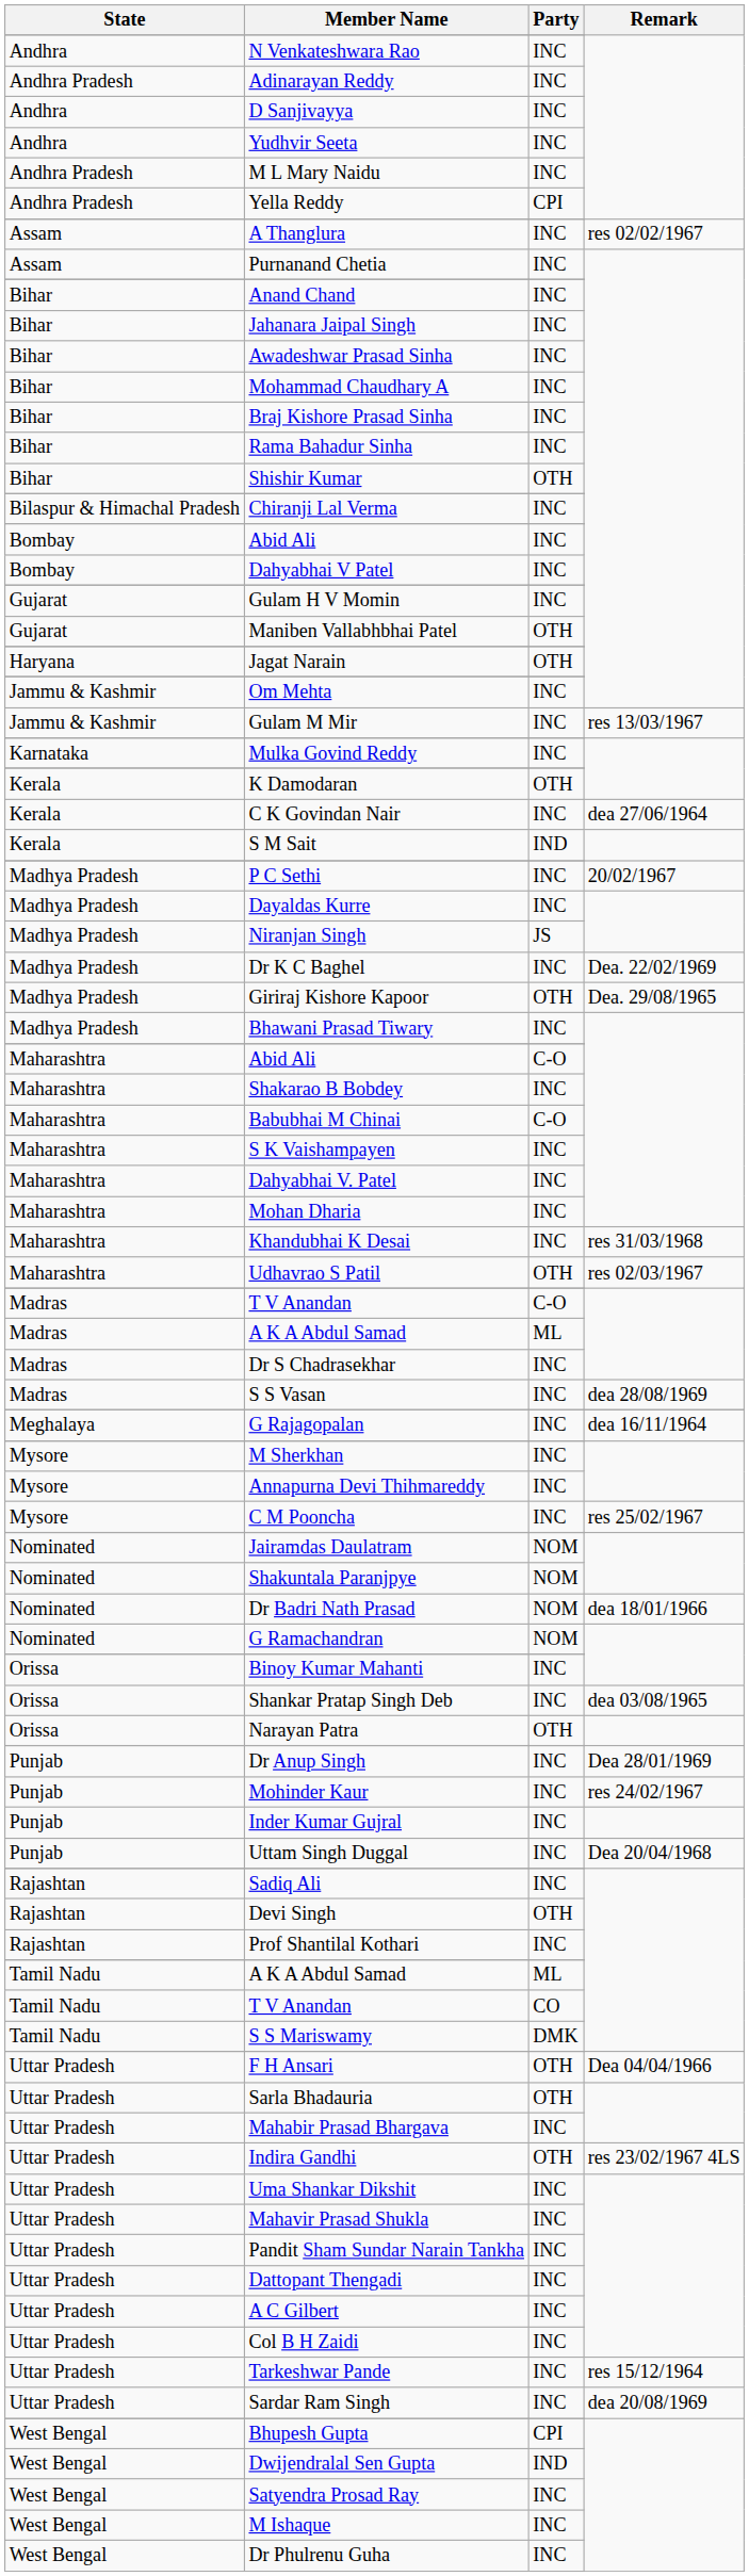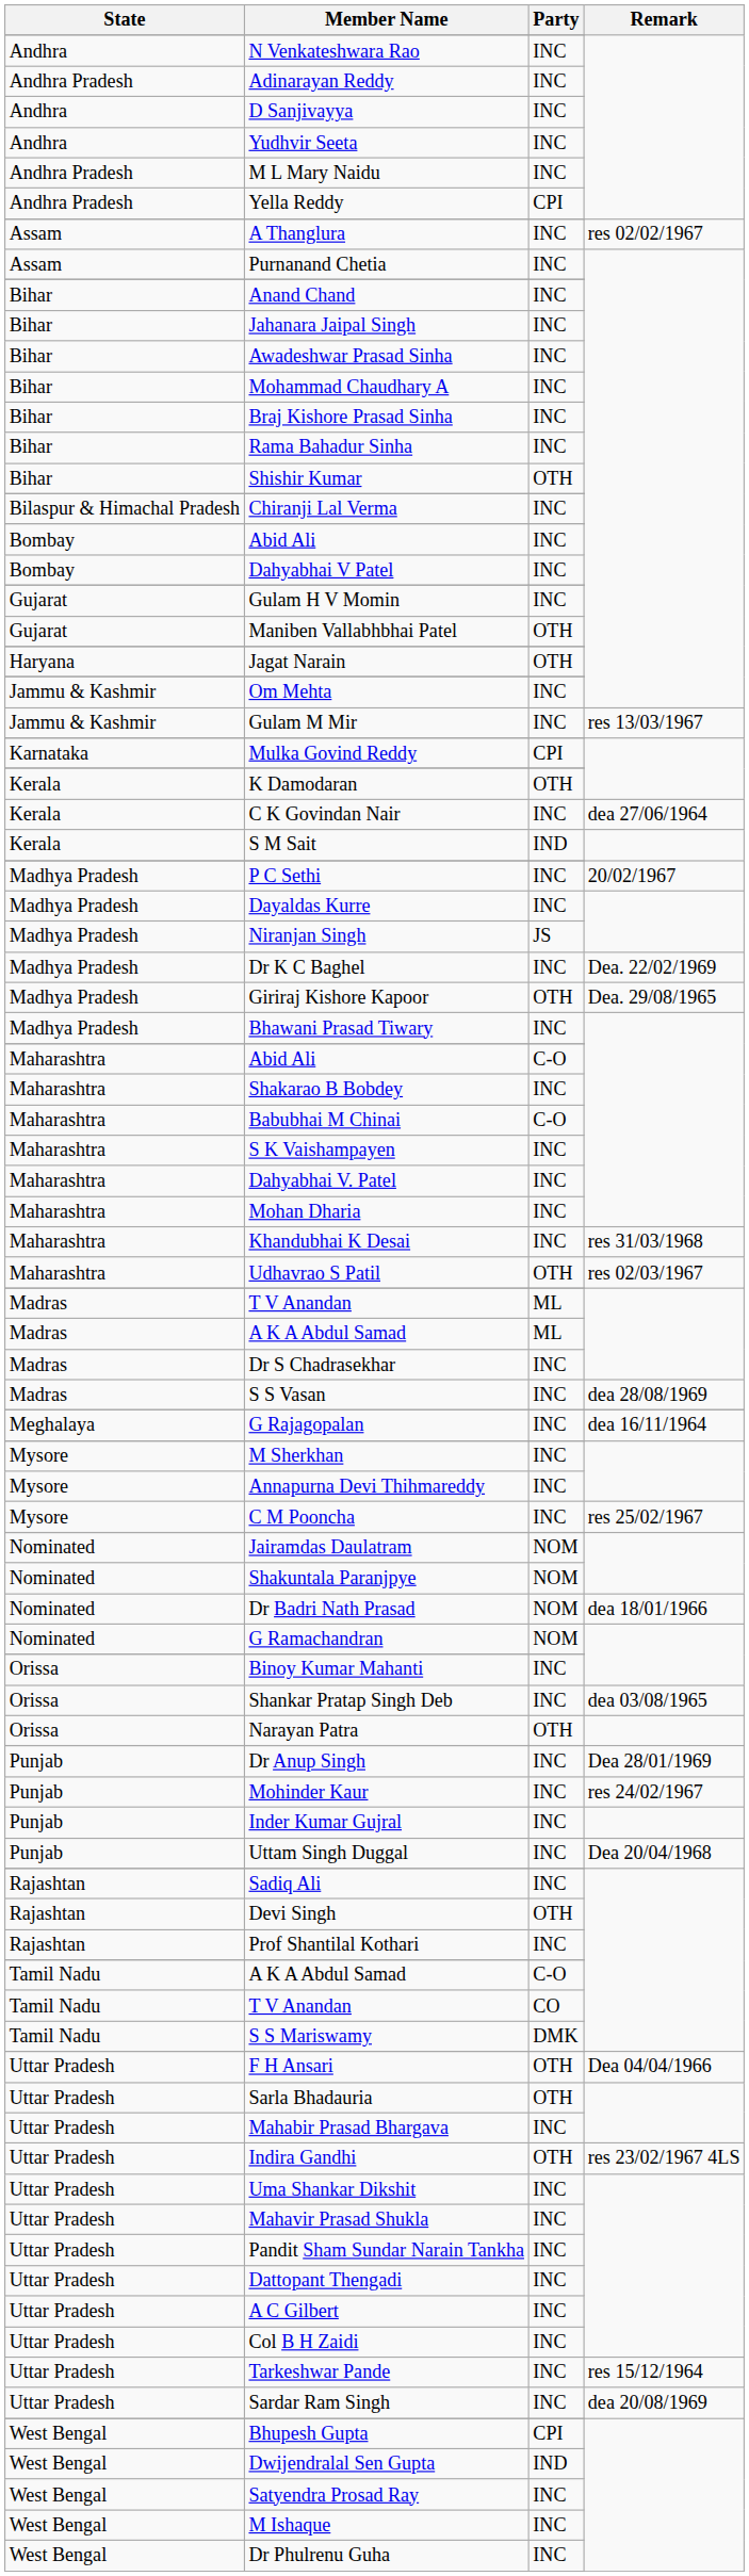 <table class="wikitable sortable">
 <tr>
 <th>State</th>
 <th>Member Name</th>
 <th>Party</th>
 <th>Remark</th>
 </tr>
 <tr>
 </tr>
 <tr>
 <td>Andhra</td>
 <td><a href='#'>N Venkateshwara Rao</a></td>
 <td>INC</td>
 </tr>
 <tr>
 <td>Andhra Pradesh</td>
 <td><a href='#'>Adinarayan Reddy</a></td>
 <td>INC</td>
 </tr>
 <tr>
 <td>Andhra</td>
 <td><a href='#'>D Sanjivayya</a></td>
 <td>INC</td>
 </tr>
 <tr>
 <td>Andhra</td>
 <td><a href='#'>Yudhvir Seeta</a></td>
 <td>INC</td>
 </tr>
 <tr>
 <td>Andhra Pradesh</td>
 <td>M L Mary Naidu</td>
 <td>INC</td>
 </tr>
 <tr>
 <td>Andhra Pradesh</td>
 <td>Yella Reddy</td>
 <td>CPI</td>
 </tr>
 <tr>
 </tr>
 <tr>
 <td>Assam</td>
 <td><a href='#'>A Thanglura</a></td>
 <td>INC</td>
 <td>res  02/02/1967</td>
 </tr>
 <tr>
 <td>Assam</td>
 <td>Purnanand Chetia</td>
 <td>INC</td>
 </tr>
 <tr>
 </tr>
 <tr>
 <td>Bihar</td>
 <td><a href='#'>Anand Chand</a></td>
 <td>INC</td>
 </tr>
 <tr>
 <td>Bihar</td>
 <td><a href='#'>Jahanara Jaipal Singh</a></td>
 <td>INC</td>
 </tr>
 <tr>
 <td>Bihar</td>
 <td><a href='#'>Awadeshwar Prasad Sinha</a></td>
 <td>INC</td>
 </tr>
 <tr>
 <td>Bihar</td>
 <td><a href='#'>Mohammad Chaudhary A</a></td>
 <td>INC</td>
 </tr>
 <tr>
 <td>Bihar</td>
 <td><a href='#'>Braj Kishore Prasad Sinha</a></td>
 <td>INC</td>
 </tr>
 <tr>
 <td>Bihar</td>
 <td><a href='#'>Rama Bahadur Sinha</a></td>
 <td>INC</td>
 </tr>
 <tr>
 <td>Bihar</td>
 <td><a href='#'>Shishir Kumar</a></td>
 <td>OTH</td>
 </tr>
 <tr>
 </tr>
 <tr>
 <td>Bilaspur & Himachal Pradesh</td>
 <td><a href='#'>Chiranji Lal Verma</a></td>
 <td>INC</td>
 </tr>
 <tr>
 </tr>
 <tr>
 <td>Bombay</td>
 <td><a href='#'>Abid Ali</a></td>
 <td>INC</td>
 </tr>
 <tr>
 <td>Bombay</td>
 <td><a href='#'>Dahyabhai V Patel</a></td>
 <td>INC</td>
 </tr>
 <tr>
 </tr>
 <tr>
 <td>Gujarat</td>
 <td>Gulam H V Momin</td>
 <td>INC</td>
 </tr>
 <tr>
 <td>Gujarat</td>
 <td>Maniben Vallabhbhai Patel</td>
 <td>OTH</td>
 </tr>
 <tr>
 </tr>
 <tr>
 <td>Haryana</td>
 <td>Jagat Narain</td>
 <td>OTH</td>
 </tr>
 <tr>
 </tr>
 <tr>
 <td>Jammu & Kashmir</td>
 <td><a href='#'>Om Mehta</a></td>
 <td>INC</td>
 </tr>
 <tr>
 <td>Jammu & Kashmir</td>
 <td>Gulam M Mir</td>
 <td>INC</td>
 <td>res 13/03/1967</td>
 </tr>
 <tr>
 </tr>
 <tr>
 <td>Karnataka</td>
 <td><a href='#'>Mulka Govind Reddy</a></td>
-<td>INC</td>
+<td>CPI</td>
 </tr>
 <tr>
 </tr>
 <tr>
 <td>Kerala</td>
 <td>K Damodaran</td>
 <td>OTH</td>
 </tr>
 <tr>
 <td>Kerala</td>
 <td>C K Govindan Nair</td>
 <td>INC</td>
 <td>dea 27/06/1964</td>
 </tr>
 <tr>
 <td>Kerala</td>
 <td>S M Sait</td>
 <td>IND</td>
 </tr>
 <tr>
 </tr>
 <tr>
 <td>Madhya Pradesh</td>
 <td><a href='#'>P C Sethi</a></td>
 <td>INC</td>
 <td>20/02/1967</td>
 </tr>
 <tr>
 <td>Madhya Pradesh</td>
 <td><a href='#'>Dayaldas Kurre</a></td>
 <td>INC</td>
 </tr>
 <tr>
 <td>Madhya Pradesh</td>
 <td><a href='#'>Niranjan Singh</a></td>
 <td>JS</td>
 </tr>
 <tr>
 <td>Madhya Pradesh</td>
 <td>Dr K C Baghel</td>
 <td>INC</td>
 <td>Dea. 22/02/1969</td>
 </tr>
 <tr>
 <td>Madhya Pradesh</td>
 <td>Giriraj Kishore Kapoor</td>
 <td>OTH</td>
 <td>Dea. 29/08/1965</td>
 </tr>
 <tr>
 <td>Madhya Pradesh</td>
 <td><a href='#'>Bhawani Prasad Tiwary</a></td>
 <td>INC</td>
 </tr>
 <tr>
 </tr>
 <tr>
 <td>Maharashtra</td>
 <td><a href='#'>Abid Ali</a></td>
 <td>C-O</td>
 </tr>
 <tr>
 <td>Maharashtra</td>
 <td><a href='#'>Shakarao B Bobdey</a></td>
 <td>INC</td>
 </tr>
 <tr>
 <td>Maharashtra</td>
 <td><a href='#'>Babubhai M Chinai</a></td>
 <td>C-O</td>
 </tr>
 <tr>
 <td>Maharashtra</td>
 <td><a href='#'>S K Vaishampayen</a></td>
 <td>INC</td>
 </tr>
 <tr>
 <td>Maharashtra</td>
 <td><a href='#'>Dahyabhai V. Patel</a></td>
 <td>INC</td>
 </tr>
 <tr>
 <td>Maharashtra</td>
 <td><a href='#'>Mohan Dharia</a></td>
 <td>INC</td>
 </tr>
 <tr>
 <td>Maharashtra</td>
 <td><a href='#'>Khandubhai K Desai</a></td>
 <td>INC</td>
 <td>res 31/03/1968</td>
 </tr>
 <tr>
 <td>Maharashtra</td>
 <td><a href='#'>Udhavrao S Patil</a></td>
 <td>OTH</td>
 <td>res 02/03/1967</td>
 </tr>
 <tr>
 </tr>
 <tr>
 <td>Madras</td>
 <td><a href='#'>T V Anandan</a></td>
-<td>C-O</td>
+<td>ML</td>
 </tr>
 <tr>
 <td>Madras</td>
 <td><a href='#'>A K A Abdul Samad</a></td>
 <td>ML</td>
 </tr>
 <tr>
 <td>Madras</td>
 <td>Dr S Chadrasekhar</td>
 <td>INC</td>
 </tr>
 <tr>
 <td>Madras</td>
 <td>S S Vasan</td>
 <td>INC</td>
 <td>dea 28/08/1969</td>
 </tr>
 <tr>
 </tr>
 <tr>
 <td>Meghalaya</td>
 <td><a href='#'>G Rajagopalan</a></td>
 <td>INC</td>
 <td>dea 16/11/1964</td>
 </tr>
 <tr>
 </tr>
 <tr>
 <td>Mysore</td>
 <td><a href='#'>M Sherkhan</a></td>
 <td>INC</td>
 </tr>
 <tr>
 <td>Mysore</td>
 <td><a href='#'>Annapurna Devi Thihmareddy </a></td>
 <td>INC</td>
 </tr>
 <tr>
 <td>Mysore</td>
 <td><a href='#'>C M Pooncha</a></td>
 <td>INC</td>
 <td>res 25/02/1967</td>
 </tr>
 <tr>
 </tr>
 <tr>
 <td>Nominated</td>
 <td><a href='#'>Jairamdas Daulatram</a></td>
 <td>NOM</td>
 </tr>
 <tr>
 <td>Nominated</td>
 <td><a href='#'>Shakuntala Paranjpye</a></td>
 <td>NOM</td>
 </tr>
 <tr>
 <td>Nominated</td>
 <td>Dr <a href='#'>Badri Nath Prasad</a></td>
 <td>NOM</td>
 <td>dea 18/01/1966</td>
 </tr>
 <tr>
 <td>Nominated</td>
 <td><a href='#'>G Ramachandran</a></td>
 <td>NOM</td>
 </tr>
 <tr>
 </tr>
 <tr>
 <td>Orissa</td>
 <td><a href='#'>Binoy Kumar Mahanti</a></td>
 <td>INC</td>
 </tr>
 <tr>
 <td>Orissa</td>
 <td>Shankar Pratap Singh Deb</td>
 <td>INC</td>
 <td>dea 03/08/1965</td>
 </tr>
 <tr>
 <td>Orissa</td>
 <td>Narayan Patra</td>
 <td>OTH</td>
 </tr>
 <tr>
 </tr>
 <tr>
 <td>Punjab</td>
 <td>Dr <a href='#'>Anup Singh</a></td>
 <td>INC</td>
 <td>Dea 28/01/1969</td>
 </tr>
 <tr>
 <td>Punjab</td>
 <td><a href='#'>Mohinder Kaur</a></td>
 <td>INC</td>
 <td>res 24/02/1967</td>
 </tr>
 <tr>
 <td>Punjab</td>
 <td><a href='#'>Inder Kumar Gujral</a></td>
 <td>INC</td>
 </tr>
 <tr>
 <td>Punjab</td>
 <td>Uttam Singh Duggal</td>
 <td>INC</td>
 <td>Dea 20/04/1968</td>
 </tr>
 <tr>
 </tr>
 <tr>
 <td>Rajashtan</td>
 <td><a href='#'>Sadiq Ali</a></td>
 <td>INC</td>
 </tr>
 <tr>
 <td>Rajashtan</td>
 <td>Devi Singh</td>
 <td>OTH</td>
 </tr>
 <tr>
 <td>Rajashtan</td>
 <td>Prof Shantilal Kothari</td>
 <td>INC</td>
 </tr>
 <tr>
 </tr>
 <tr>
 <td>Tamil Nadu</td>
 <td>A K A Abdul Samad</td>
-<td>ML</td>
+<td>C-O</td>
 </tr>
 <tr>
 <td>Tamil Nadu</td>
 <td><a href='#'>T V Anandan</a></td>
 <td>CO</td>
 </tr>
 <tr>
 <td>Tamil Nadu</td>
 <td><a href='#'>S S Mariswamy</a></td>
 <td>DMK</td>
 </tr>
 <tr>
 </tr>
 <tr>
 <td>Uttar Pradesh</td>
 <td><a href='#'>F H Ansari</a></td>
 <td>OTH</td>
 <td>Dea 04/04/1966</td>
 </tr>
 <tr>
 <td>Uttar Pradesh</td>
 <td>Sarla Bhadauria</td>
 <td>OTH</td>
 </tr>
 <tr>
 <td>Uttar Pradesh</td>
 <td><a href='#'>Mahabir Prasad Bhargava</a></td>
 <td>INC</td>
 </tr>
 <tr>
 <td>Uttar Pradesh</td>
 <td><a href='#'>Indira Gandhi</a></td>
 <td>OTH</td>
 <td>res 23/02/1967 4LS</td>
 </tr>
 <tr>
 <td>Uttar Pradesh</td>
 <td><a href='#'>Uma Shankar Dikshit</a></td>
 <td>INC</td>
 </tr>
 <tr>
 <td>Uttar Pradesh</td>
 <td><a href='#'>Mahavir Prasad Shukla</a></td>
 <td>INC</td>
 </tr>
 <tr>
 <td>Uttar Pradesh</td>
 <td>Pandit <a href='#'>Sham Sundar Narain Tankha</a></td>
 <td>INC</td>
 </tr>
 <tr>
 <td>Uttar Pradesh</td>
 <td><a href='#'>Dattopant Thengadi</a></td>
 <td>INC</td>
 </tr>
 <tr>
 <td>Uttar Pradesh</td>
 <td><a href='#'>A C Gilbert</a></td>
 <td>INC</td>
 </tr>
 <tr>
 <td>Uttar Pradesh</td>
 <td>Col <a href='#'>B H Zaidi</a></td>
 <td>INC</td>
 </tr>
 <tr>
 <td>Uttar Pradesh</td>
 <td><a href='#'>Tarkeshwar Pande</a></td>
 <td>INC</td>
 <td>res 15/12/1964</td>
 </tr>
 <tr>
 <td>Uttar Pradesh</td>
 <td>Sardar Ram Singh</td>
 <td>INC</td>
 <td>dea 20/08/1969</td>
 </tr>
 <tr>
 </tr>
 <tr>
 <td>West Bengal</td>
 <td><a href='#'>Bhupesh Gupta</a></td>
 <td>CPI</td>
 </tr>
 <tr>
 <td>West Bengal</td>
 <td><a href='#'>Dwijendralal Sen Gupta</a></td>
 <td>IND</td>
 </tr>
 <tr>
 <td>West Bengal</td>
 <td><a href='#'>Satyendra Prosad Ray</a></td>
 <td>INC</td>
 </tr>
 <tr>
 <td>West Bengal</td>
 <td><a href='#'>M Ishaque</a></td>
 <td>INC</td>
 </tr>
 <tr>
 <td>West Bengal</td>
 <td>Dr Phulrenu Guha</td>
 <td>INC</td>
 </tr>
 <tr>
 </tr>
 <tr>
 </tr>
 </table>
